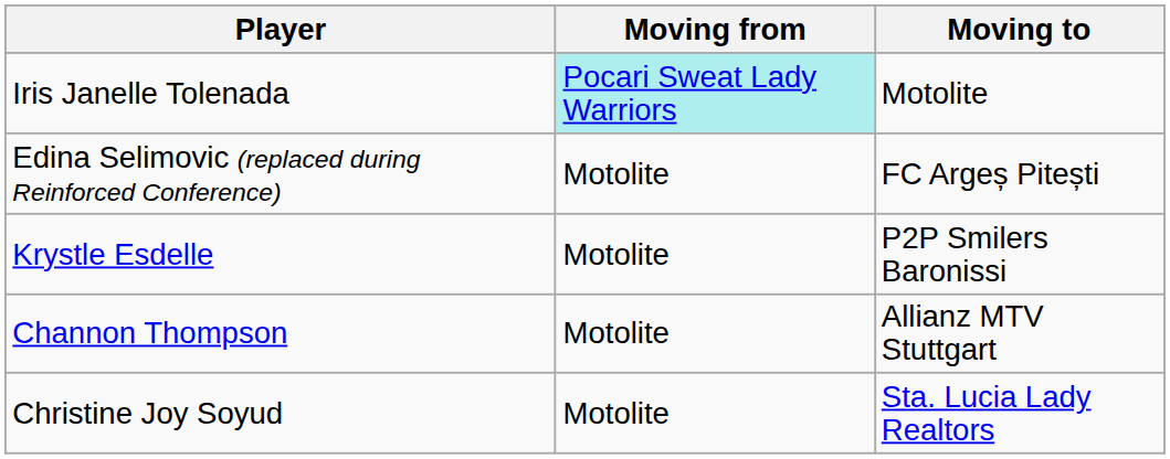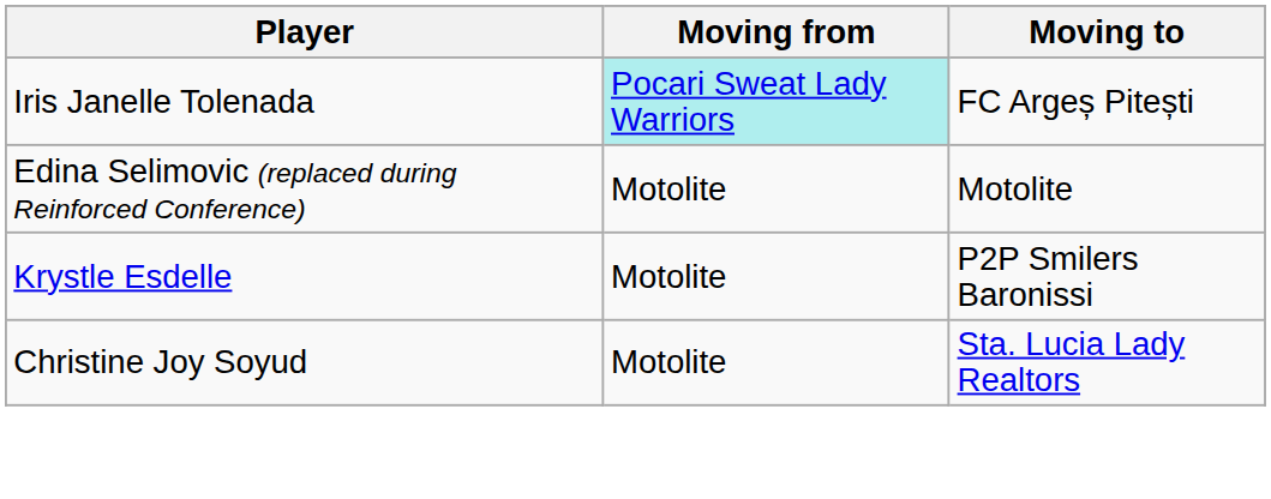 <table class="wikitable sortable" style="width:90%; font-size:92%; ">
 <tr>
 <th>Player</th>
 <th>Moving from</th>
 <th>Moving to</th>
 </tr>
 <tr>
 <td> Iris Janelle Tolenada</td>
 <td style="background: paleturquoise;"> <a href='#'>Pocari Sweat Lady Warriors</a></td>
-<td> Motolite</td>
+<td> FC Argeș Pitești</td>
 </tr>
 <tr>
 <td> Edina Selimovic <small><em>(replaced during Reinforced Conference)</em></small></td>
 <td> Motolite</td>
-<td> FC Argeș Pitești</td>
+<td> Motolite</td>
 </tr>
 <tr>
 <td> <a href='#'>Krystle Esdelle</a></td>
 <td> Motolite</td>
 <td> P2P Smilers Baronissi</td>
 </tr>
 <tr>
-<td> <a href='#'>Channon Thompson</a></td>
-<td> Motolite</td>
-<td> Allianz MTV Stuttgart</td>
-</tr>
-<tr>
 <td> Christine Joy Soyud</td>
 <td> Motolite</td>
 <td> <a href='#'>Sta. Lucia Lady Realtors</a></td>
 </tr>
 </table>
